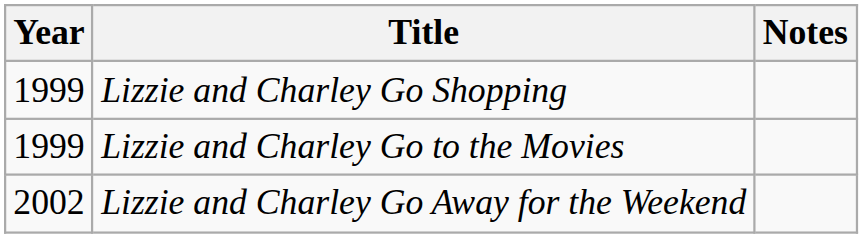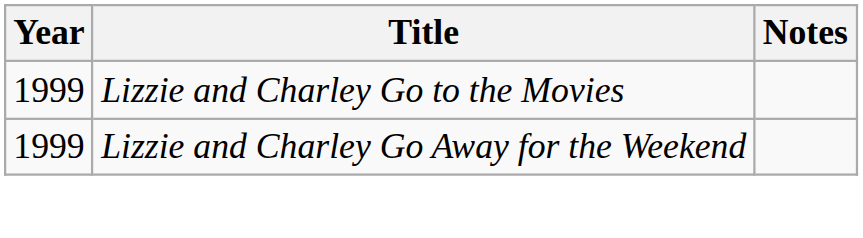 <table class="wikitable sortable">
 <tr>
 <th>Year</th>
 <th>Title</th>
 <th>Notes</th>
 </tr>
 <tr>
 <td>1999</td>
-<td><em>Lizzie and Charley Go Shopping</em></td>
+<td><em>Lizzie and Charley Go to the Movies</em></td>
 <td></td>
 </tr>
 <tr>
 <td>1999</td>
-<td><em>Lizzie and Charley Go to the Movies</em></td>
-<td></td>
-</tr>
-<tr>
-<td>2002</td>
 <td><em>Lizzie and Charley Go Away for the Weekend</em></td>
 <td></td>
 </tr>
 </table>
